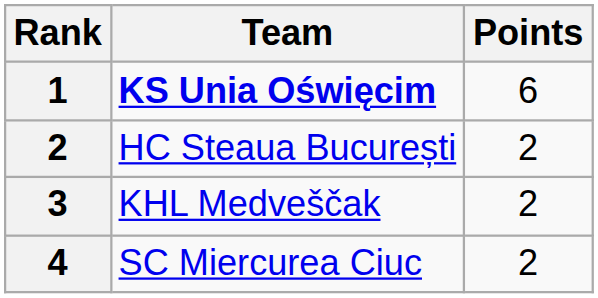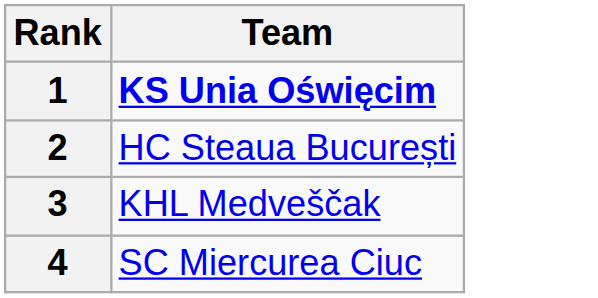 <table class="wikitable" style="text-align: center;">
 <tr>
 <th>Rank</th>
 <th>Team</th>
-<th>Points</th>
 </tr>
 <tr>
 <th>1</th>
 <td style="text-align: left;"> <strong><a href='#'>KS Unia Oświęcim</a></strong></td>
-<td>6</td>
 </tr>
 <tr>
 <th>2</th>
 <td style="text-align: left;"> <a href='#'>HC Steaua București</a></td>
-<td>2</td>
 </tr>
 <tr>
 <th>3</th>
 <td style="text-align: left;"> <a href='#'>KHL Medveščak</a></td>
-<td>2</td>
 </tr>
 <tr>
 <th>4</th>
 <td style="text-align: left;"> <a href='#'>SC Miercurea Ciuc</a></td>
-<td>2</td>
 </tr>
 </table>
